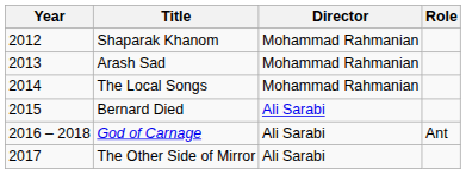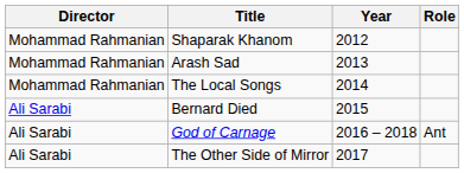 <table class="wikitable">
 <tr>
+<th>Director</th>
+<th>Title</th>
 <th>Year</th>
-<th>Title</th>
-<th>Director</th>
 <th>Role</th>
 </tr>
 <tr>
+<td>Mohammad Rahmanian</td>
+<td>Shaparak Khanom</td>
 <td>2012</td>
-<td>Shaparak Khanom</td>
-<td>Mohammad Rahmanian</td>
 <td></td>
 </tr>
 <tr>
+<td>Mohammad Rahmanian</td>
+<td>Arash Sad</td>
 <td>2013</td>
-<td>Arash Sad</td>
-<td>Mohammad Rahmanian</td>
 <td></td>
 </tr>
 <tr>
+<td>Mohammad Rahmanian</td>
+<td>The Local Songs</td>
 <td>2014</td>
-<td>The Local Songs</td>
-<td>Mohammad Rahmanian</td>
 <td></td>
 </tr>
 <tr>
+<td><a href='#'>Ali Sarabi</a></td>
+<td>Bernard Died</td>
 <td>2015</td>
-<td>Bernard Died</td>
-<td><a href='#'>Ali Sarabi</a></td>
 <td></td>
 </tr>
 <tr>
+<td>Ali Sarabi</td>
+<td><em><a href='#'>God of Carnage</a></em></td>
 <td>2016 – 2018</td>
-<td><em><a href='#'>God of Carnage</a></em></td>
-<td>Ali Sarabi</td>
 <td>Ant</td>
 </tr>
 <tr>
+<td>Ali Sarabi</td>
+<td>The Other Side of Mirror</td>
 <td>2017</td>
-<td>The Other Side of Mirror</td>
-<td>Ali Sarabi</td>
 <td></td>
 </tr>
 </table>
